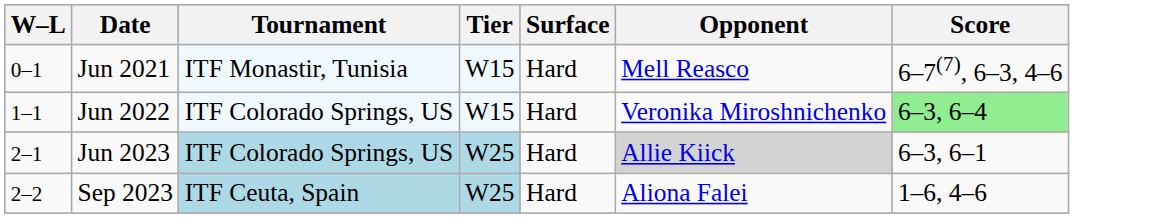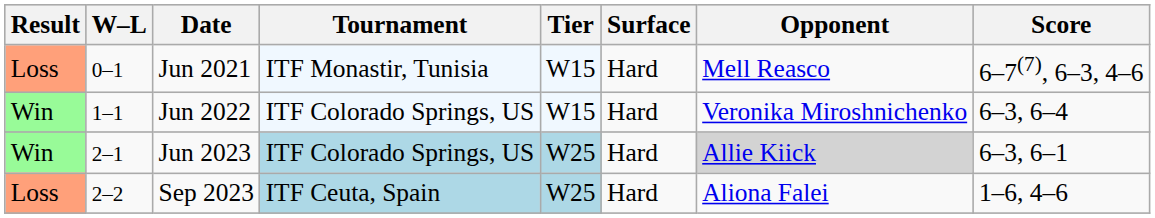 <table class="sortable wikitable">
 <tr>
+<th>Result</th>
 <th class="unsortable">W–L</th>
 <th>Date</th>
 <th>Tournament</th>
 <th>Tier</th>
 <th>Surface</th>
 <th>Opponent</th>
 <th class="unsortable">Score</th>
 </tr>
 <tr>
+<td bgcolor=ffa07a>Loss</td>
 <td><small>0–1</small></td>
 <td>Jun 2021</td>
 <td style="background:#f0f8ff;">ITF Monastir, Tunisia</td>
 <td style="background:#f0f8ff;">W15</td>
 <td>Hard</td>
 <td> <a href='#'>Mell Reasco</a></td>
 <td>6–7<sup>(7)</sup>, 6–3, 4–6</td>
 </tr>
 <tr>
+<td style="background:#98fb98;">Win</td>
 <td><small>1–1</small></td>
 <td>Jun 2022</td>
 <td style="background:#f0f8ff;">ITF Colorado Springs, US</td>
 <td style="background:#f0f8ff;">W15</td>
 <td>Hard</td>
 <td> <a href='#'>Veronika Miroshnichenko</a></td>
-<td style="background: lightgreen;">6–3, 6–4</td>
+<td>6–3, 6–4</td>
 </tr>
 <tr>
+<td style="background:#98fb98;">Win</td>
 <td><small>2–1</small></td>
 <td>Jun 2023</td>
 <td style="background:lightblue;">ITF Colorado Springs, US</td>
 <td style="background:lightblue;">W25</td>
 <td>Hard</td>
 <td style="background: lightgrey;"> <a href='#'>Allie Kiick</a></td>
 <td>6–3, 6–1</td>
 </tr>
 <tr>
+<td bgcolor=ffa07a>Loss</td>
 <td><small>2–2</small></td>
 <td>Sep 2023</td>
 <td style="background:lightblue;">ITF Ceuta, Spain</td>
 <td style="background:lightblue;">W25</td>
 <td>Hard</td>
 <td> <a href='#'>Aliona Falei</a></td>
 <td>1–6, 4–6</td>
 </tr>
 </table>
